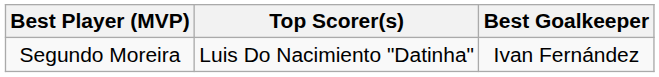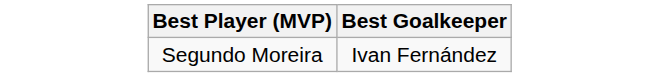 <table class="wikitable" style="margin:auto;">
 <tr>
 <th>Best Player (MVP)</th>
-<th>Top Scorer(s)</th>
 <th>Best Goalkeeper</th>
 </tr>
 <tr>
 <td style="text-align:center;"> Segundo Moreira</td>
-<td style="text-align:center;"> Luis Do Nacimiento "Datinha"</td>
 <td style="text-align:center;"> Ivan Fernández</td>
 </tr>
 </table>
